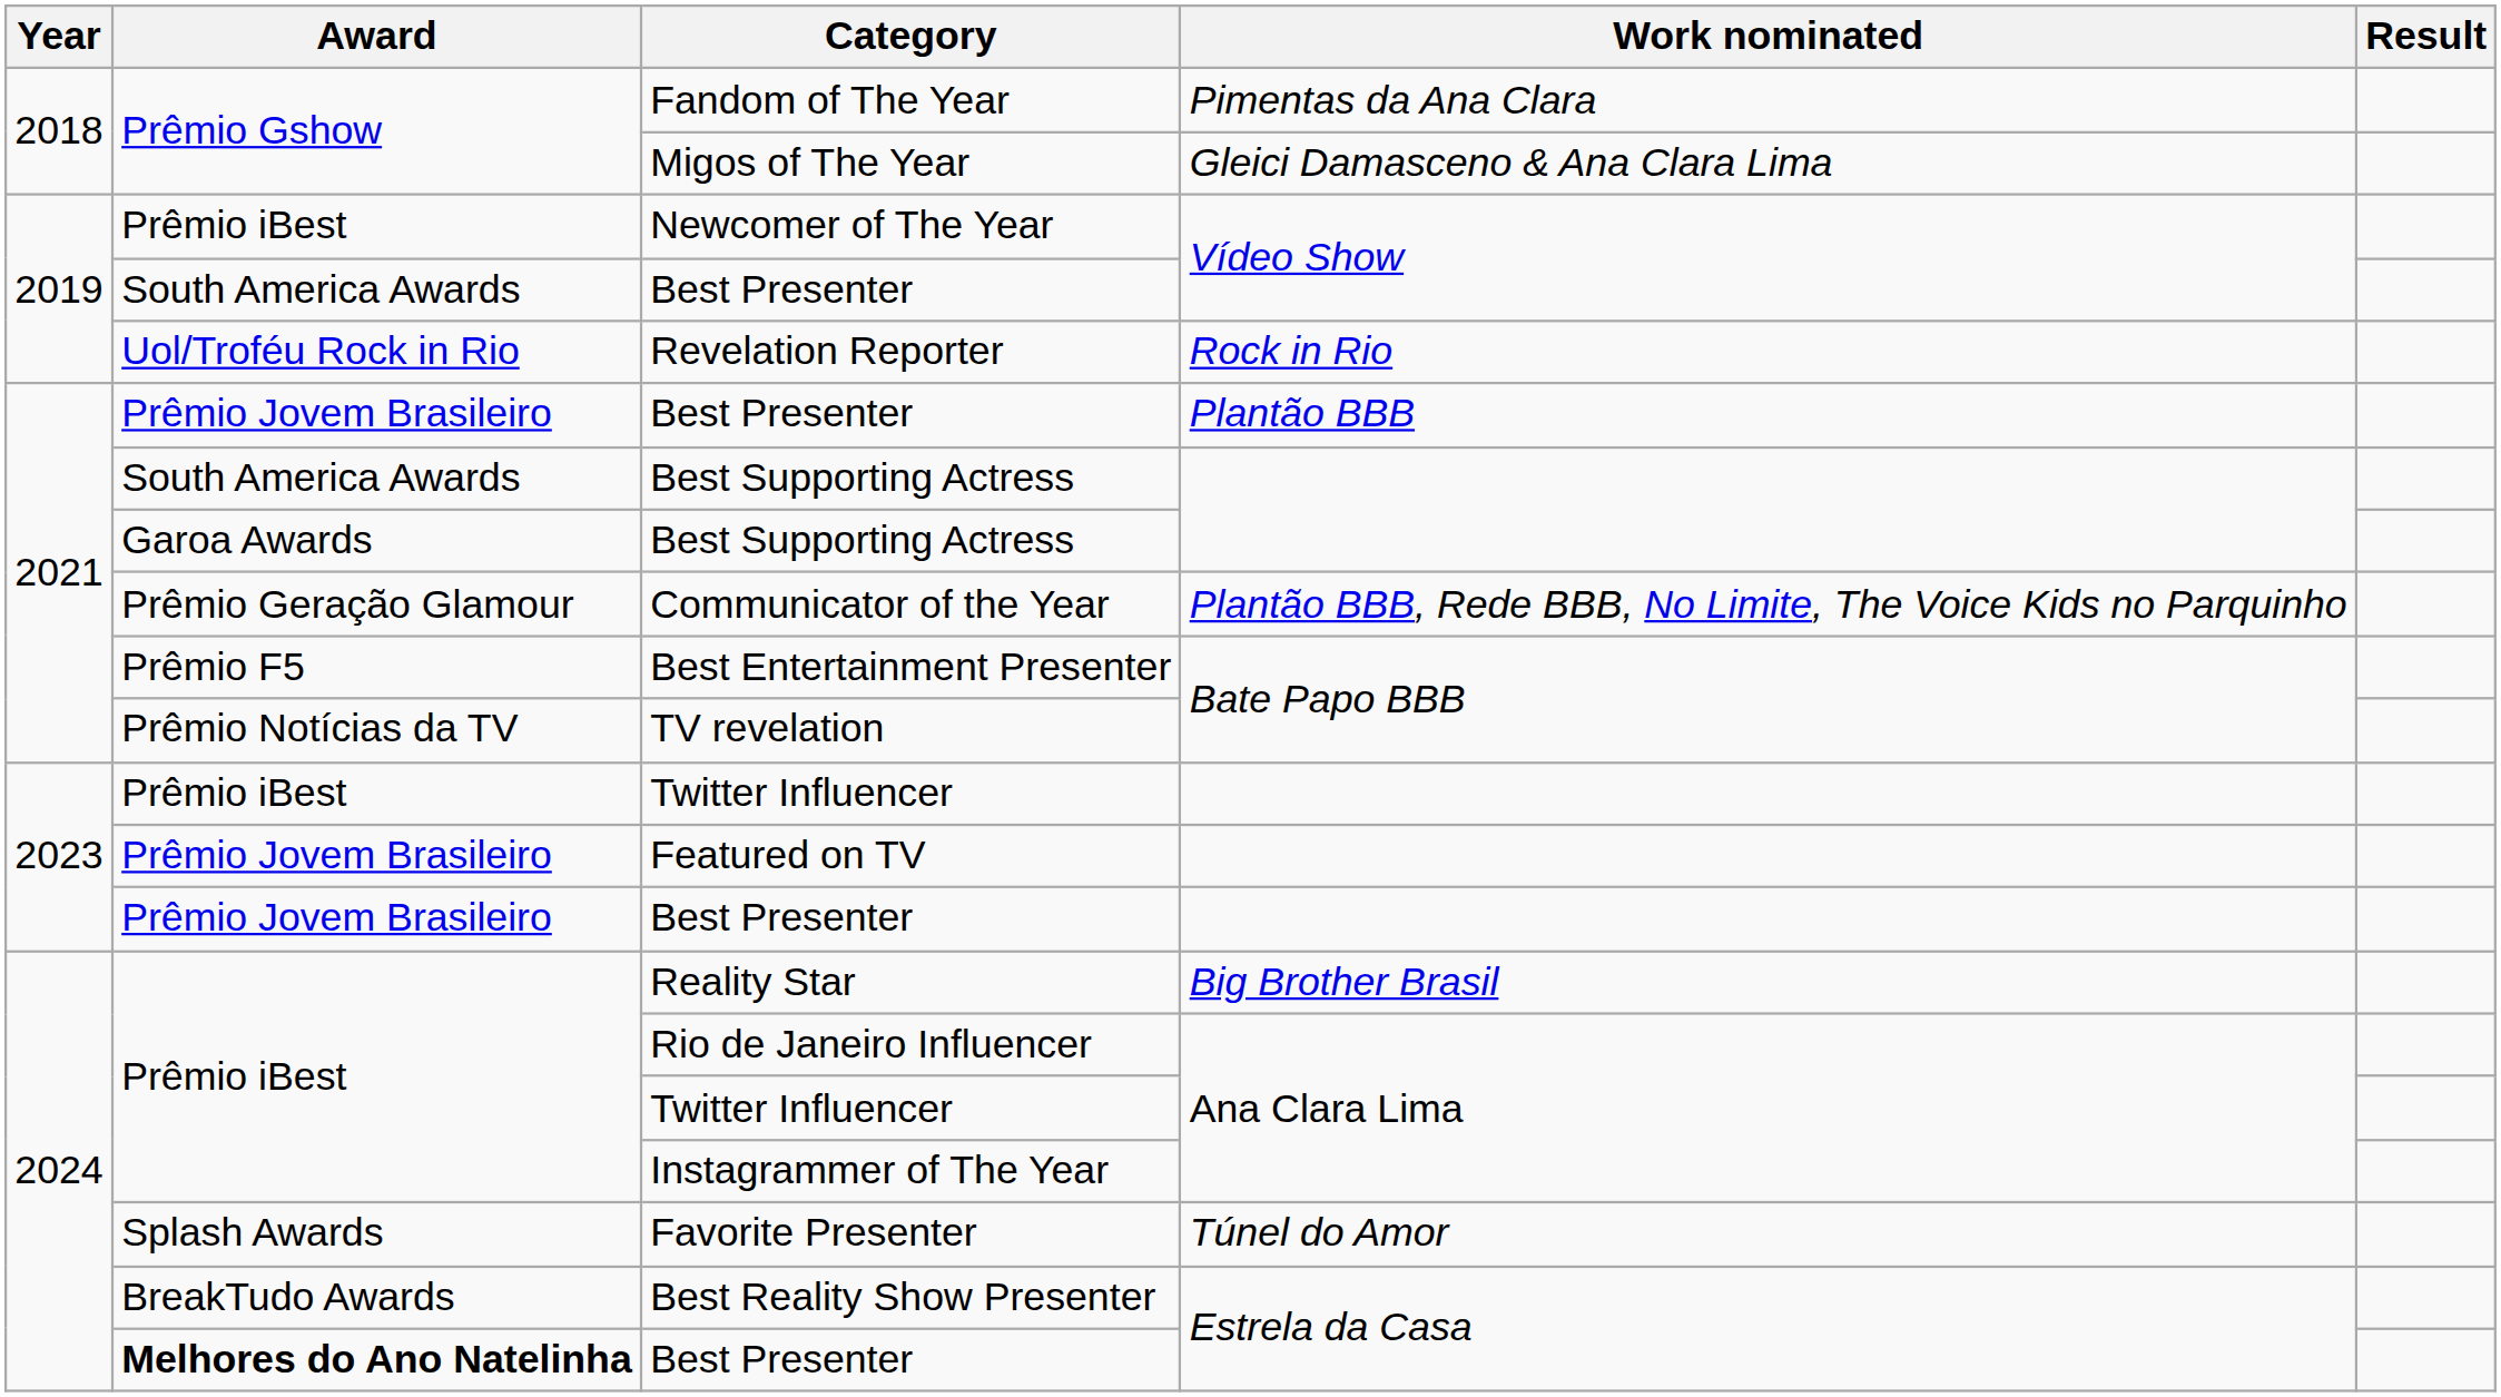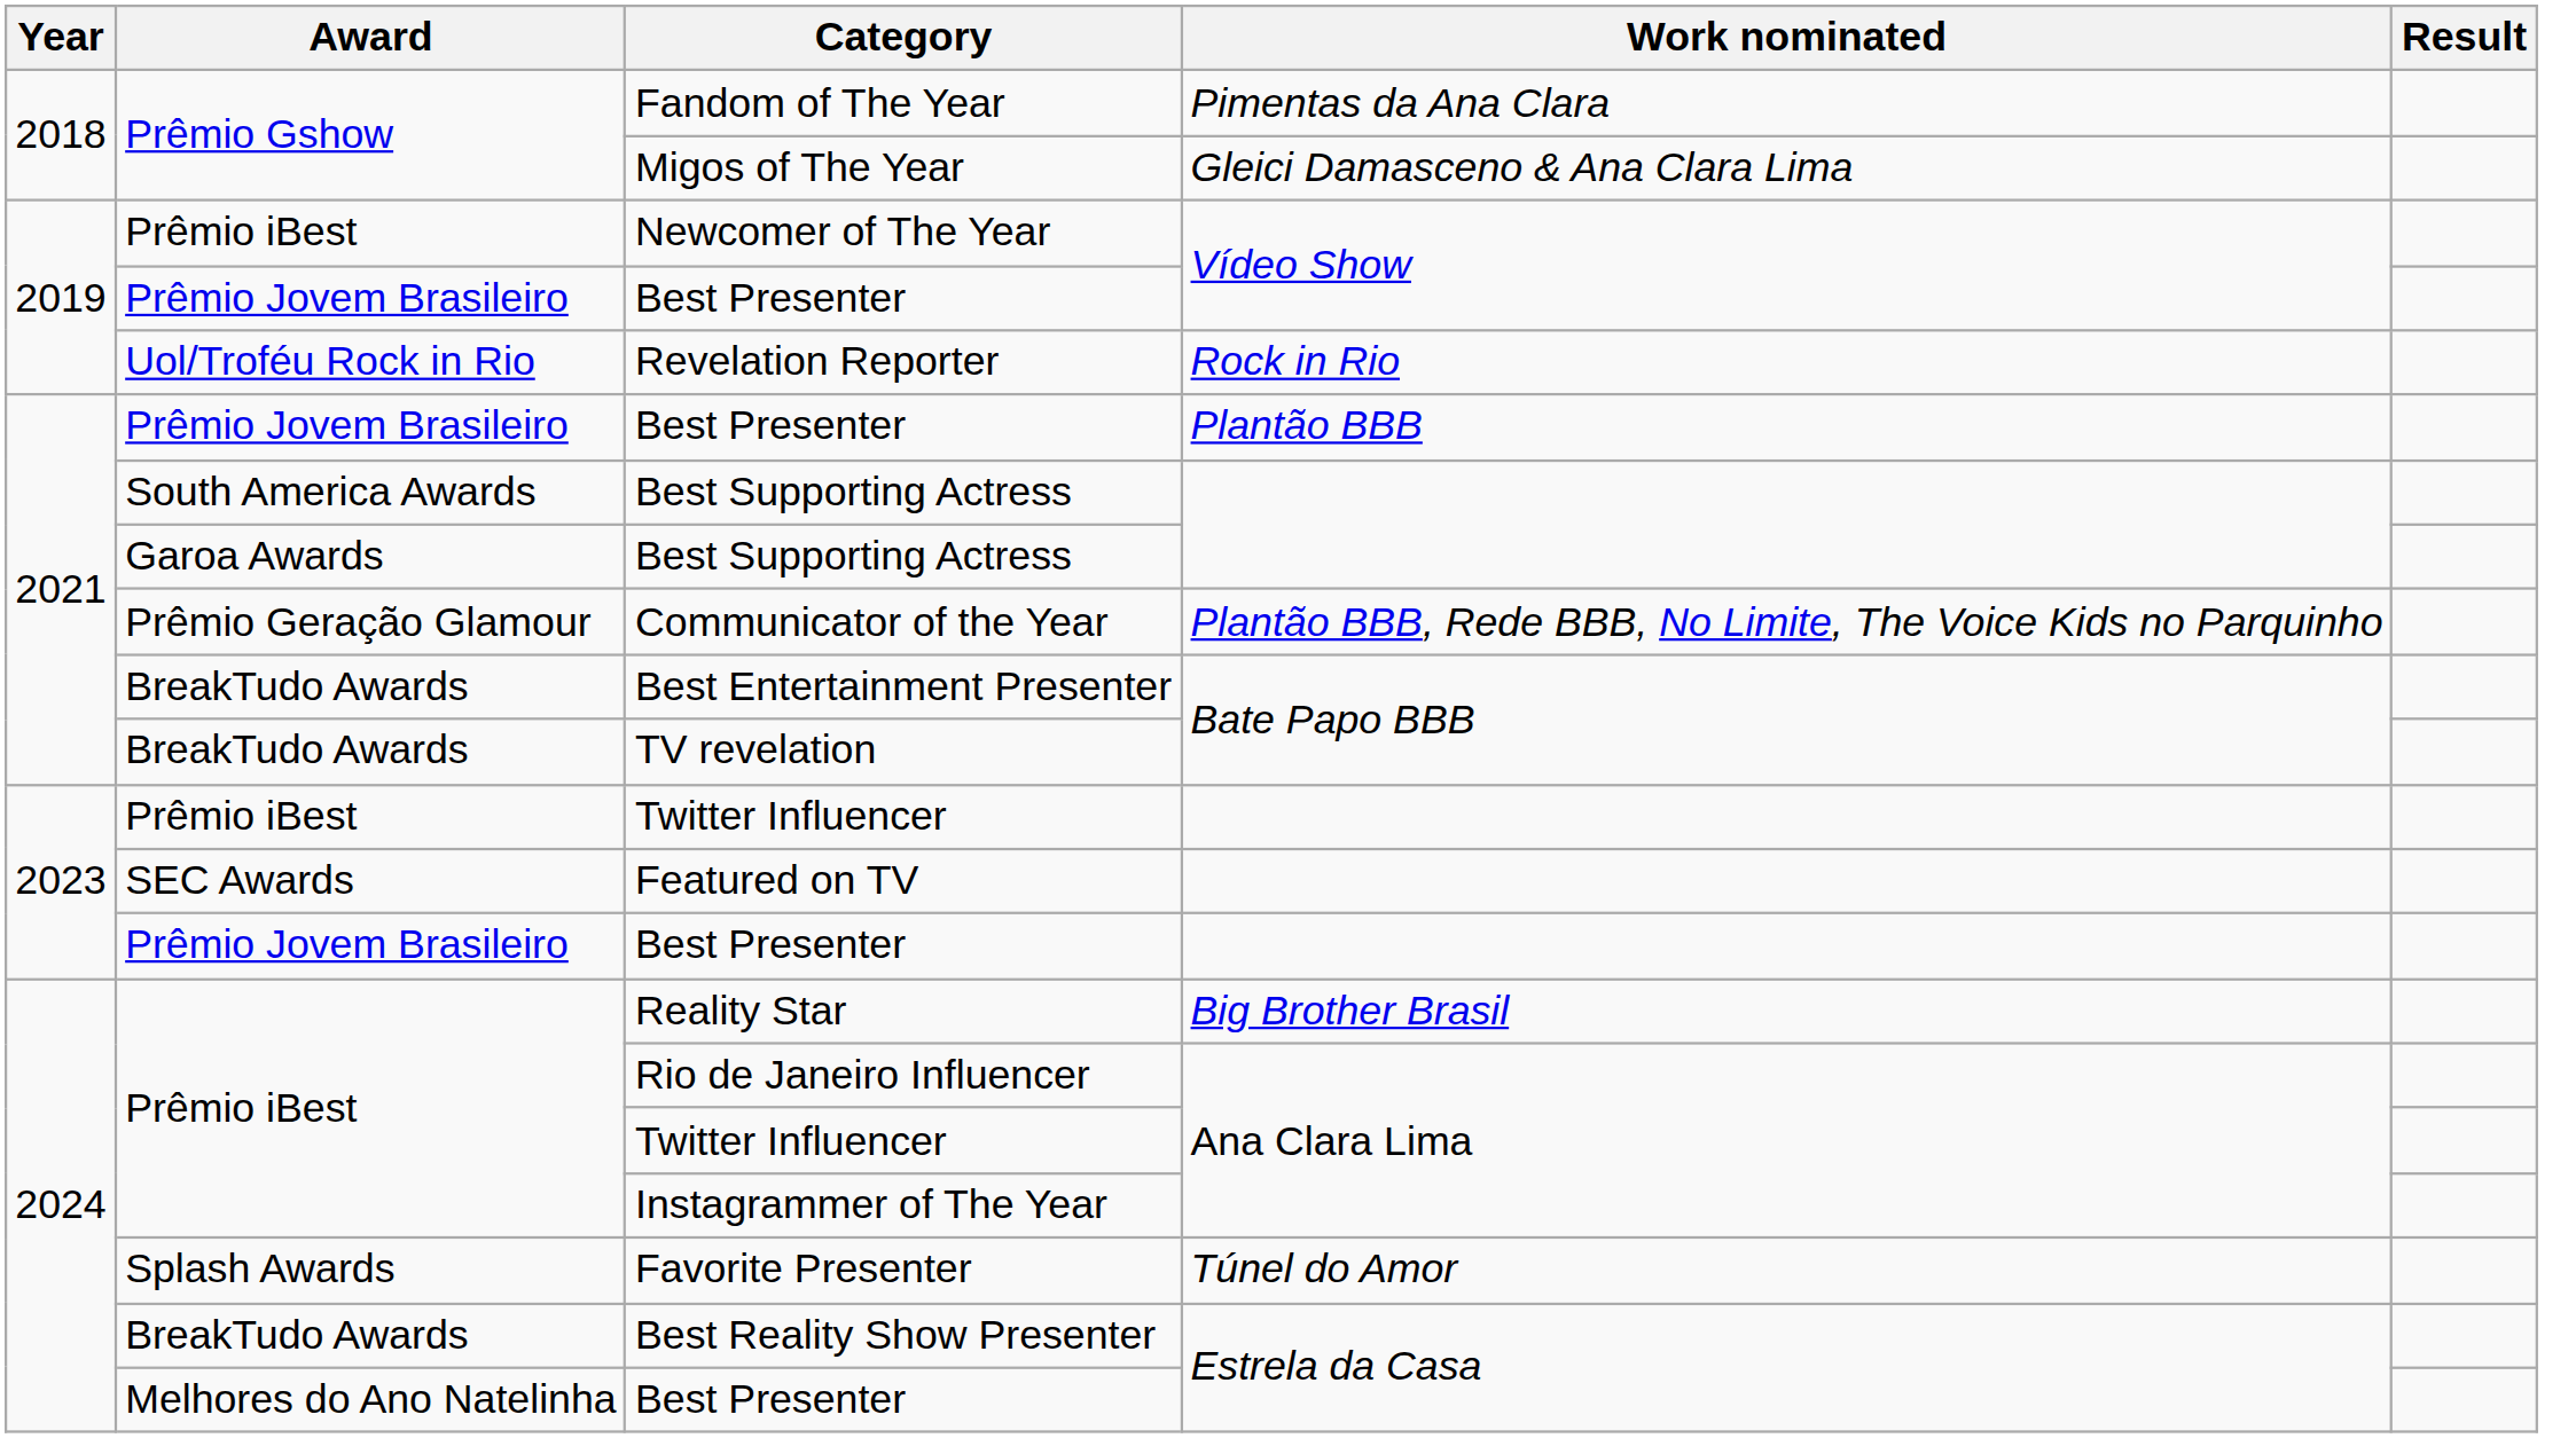 <table class="wikitable">
 <tr>
 <th>Year</th>
 <th>Award</th>
 <th>Category</th>
 <th>Work nominated</th>
 <th>Result</th>
 </tr>
 <tr>
 <td rowspan="2">2018</td>
 <td rowspan="2"><a href='#'>Prêmio Gshow</a></td>
 <td>Fandom of The Year</td>
 <td><div><em>Pimentas da Ana Clara</em></div></td>
 <td></td>
 </tr>
 <tr>
 <td>Migos of The Year</td>
 <td><div><em>Gleici Damasceno & Ana Clara Lima</em></div></td>
 <td></td>
 </tr>
 <tr>
 <td rowspan="3">2019</td>
 <td>Prêmio iBest</td>
 <td>Newcomer of The Year</td>
 <td rowspan="2"><em><a href='#'>Vídeo Show</a></em></td>
 <td></td>
 </tr>
 <tr>
-<td>South America Awards</td>
+<td><a href='#'>Prêmio Jovem Brasileiro</a></td>
 <td>Best Presenter</td>
 <td></td>
 </tr>
 <tr>
 <td><a href='#'>Uol/Troféu Rock in Rio</a></td>
 <td>Revelation Reporter</td>
 <td><div><em><a href='#'>Rock in Rio</a></em></div></td>
 <td></td>
 </tr>
 <tr>
 <td rowspan="6">2021</td>
 <td><a href='#'>Prêmio Jovem Brasileiro</a></td>
 <td>Best Presenter</td>
 <td><div><a href='#'><em>Plantão BBB</em></a></div></td>
 <td></td>
 </tr>
 <tr>
 <td>South America Awards</td>
 <td>Best Supporting Actress</td>
 <td rowspan="2"></td>
 <td></td>
 </tr>
 <tr>
 <td>Garoa Awards</td>
 <td>Best Supporting Actress</td>
 <td></td>
 </tr>
 <tr>
 <td>Prêmio Geração Glamour</td>
 <td>Communicator of the Year </td>
 <td><div><em><a href='#'>Plantão BBB</a>, Rede BBB, <a href='#'>No Limite</a>, The Voice Kids no Parquinho</em></div></td>
 <td></td>
 </tr>
 <tr>
-<td>Prêmio F5</td>
+<td>BreakTudo Awards</td>
 <td>Best Entertainment Presenter</td>
 <td rowspan="2"><em>Bate Papo BBB</em></td>
 <td></td>
 </tr>
 <tr>
-<td>Prêmio Notícias da TV</td>
+<td>BreakTudo Awards</td>
 <td>TV revelation</td>
 <td></td>
 </tr>
 <tr>
 <td rowspan="3">2023</td>
 <td>Prêmio iBest</td>
 <td>Twitter Influencer</td>
 <td></td>
 <td></td>
 </tr>
 <tr>
-<td><a href='#'>Prêmio Jovem Brasileiro</a></td>
+<td>SEC Awards</td>
 <td>Featured on TV</td>
 <td></td>
 <td></td>
 </tr>
 <tr>
 <td><a href='#'>Prêmio Jovem Brasileiro</a></td>
 <td>Best Presenter</td>
 <td></td>
 <td></td>
 </tr>
 <tr>
 <td rowspan="7">2024</td>
 <td rowspan="4">Prêmio iBest</td>
 <td>Reality Star</td>
 <td><em><a href='#'>Big Brother Brasil</a></em></td>
 <td></td>
 </tr>
 <tr>
 <td>Rio de Janeiro Influencer</td>
 <td rowspan="3">Ana Clara Lima</td>
 <td></td>
 </tr>
 <tr>
 <td>Twitter Influencer</td>
 <td></td>
 </tr>
 <tr>
 <td>Instagrammer of The Year</td>
 <td></td>
 </tr>
 <tr>
 <td>Splash Awards</td>
 <td>Favorite Presenter</td>
 <td><em>Túnel do Amor</em></td>
 <td></td>
 </tr>
 <tr>
 <td>BreakTudo Awards</td>
 <td>Best Reality Show Presenter</td>
 <td rowspan="2"><em>Estrela da Casa</em></td>
 <td></td>
 </tr>
 <tr>
-<td><strong>Melhores do Ano Natelinha</strong></td>
+<td>Melhores do Ano Natelinha</td>
 <td>Best Presenter</td>
 <td></td>
 </tr>
 </table>
